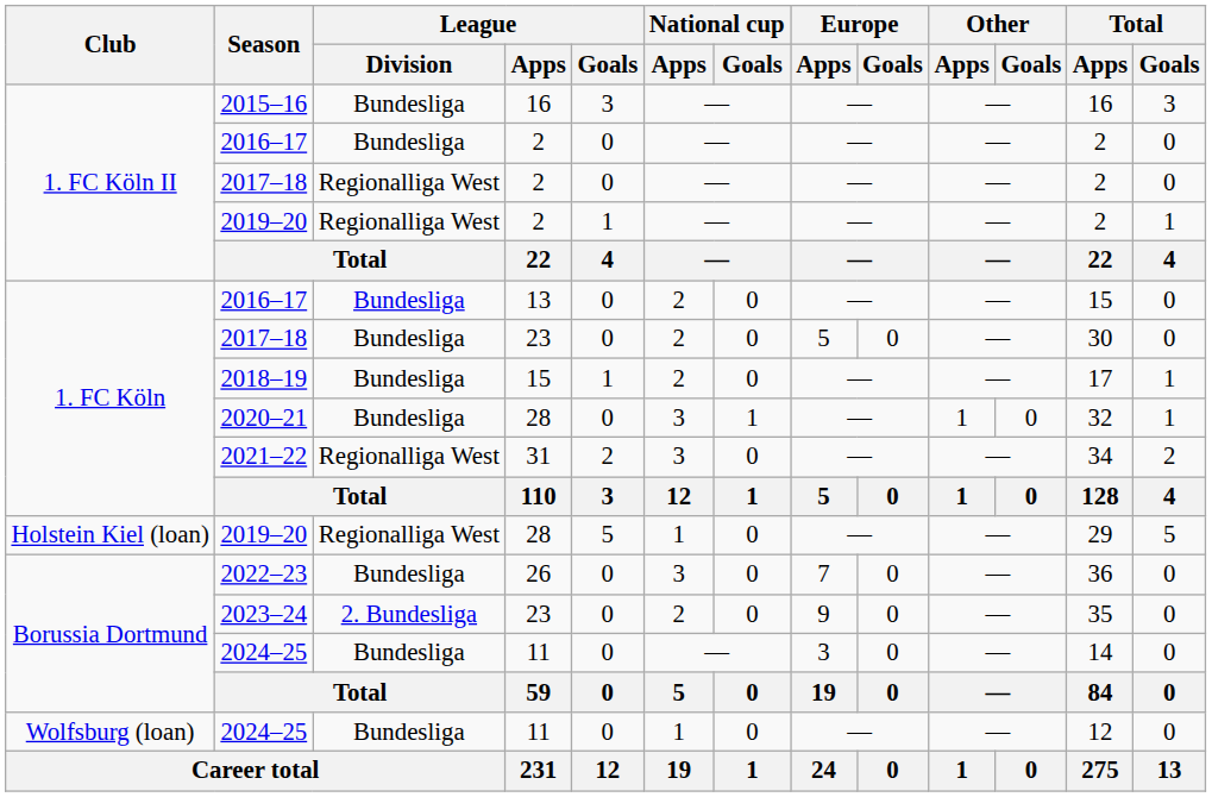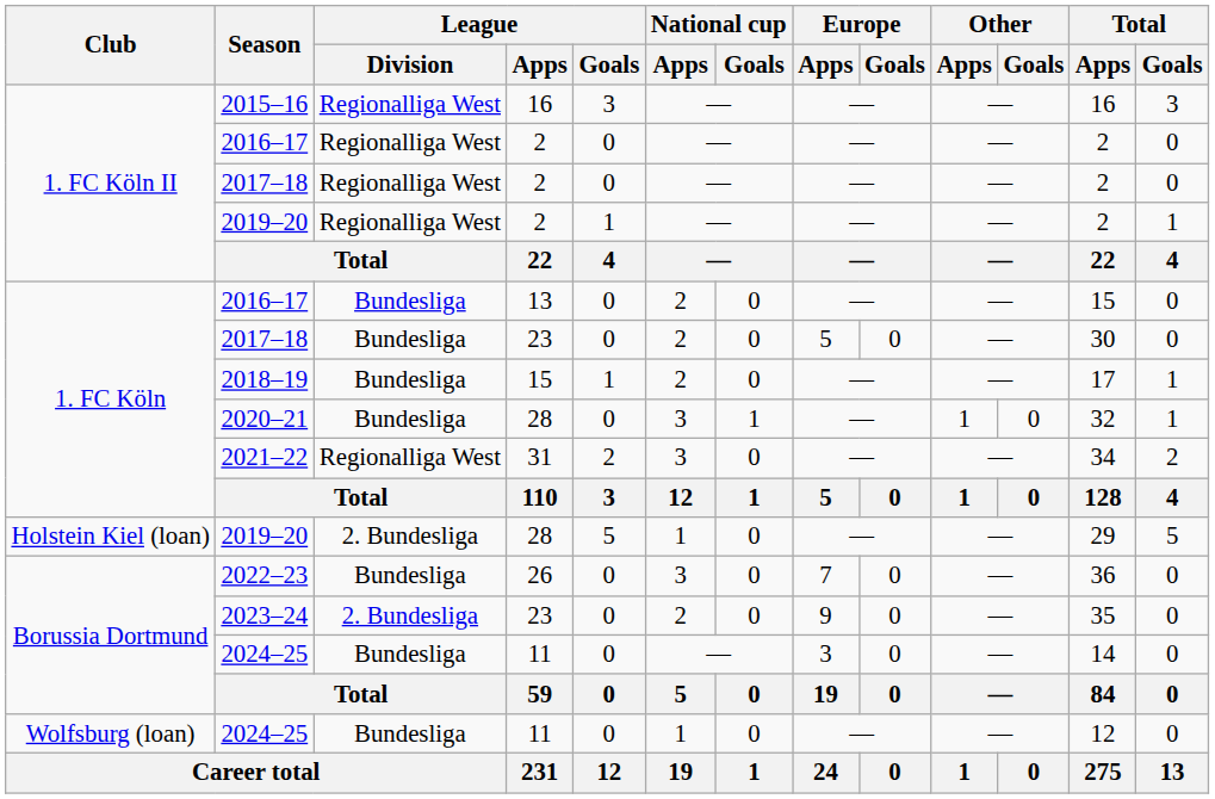 <table class="wikitable" style="text-align:center">
 <tr>
 <th rowspan="2">Club</th>
 <th rowspan="2">Season</th>
 <th colspan="3">League</th>
 <th colspan="2">National cup</th>
 <th colspan="2">Europe</th>
 <th colspan="2">Other</th>
 <th colspan="2">Total</th>
 </tr>
 <tr>
 <th>Division</th>
 <th>Apps</th>
 <th>Goals</th>
 <th>Apps</th>
 <th>Goals</th>
 <th>Apps</th>
 <th>Goals</th>
 <th>Apps</th>
 <th>Goals</th>
 <th>Apps</th>
 <th>Goals</th>
 </tr>
 <tr>
 <td rowspan="5"><a href='#'>1. FC Köln II</a></td>
 <td><a href='#'>2015–16</a></td>
-<td>Bundesliga</td>
+<td><a href='#'>Regionalliga West</a></td>
 <td>16</td>
 <td>3</td>
 <td colspan="2">—</td>
 <td colspan="2">—</td>
 <td colspan="2">—</td>
 <td>16</td>
 <td>3</td>
 </tr>
 <tr>
 <td><a href='#'>2016–17</a></td>
-<td>Bundesliga</td>
+<td>Regionalliga West</td>
 <td>2</td>
 <td>0</td>
 <td colspan="2">—</td>
 <td colspan="2">—</td>
 <td colspan="2">—</td>
 <td>2</td>
 <td>0</td>
 </tr>
 <tr>
 <td><a href='#'>2017–18</a></td>
 <td>Regionalliga West</td>
 <td>2</td>
 <td>0</td>
 <td colspan="2">—</td>
 <td colspan="2">—</td>
 <td colspan="2">—</td>
 <td>2</td>
 <td>0</td>
 </tr>
 <tr>
 <td><a href='#'>2019–20</a></td>
 <td>Regionalliga West</td>
 <td>2</td>
 <td>1</td>
 <td colspan="2">—</td>
 <td colspan="2">—</td>
 <td colspan="2">—</td>
 <td>2</td>
 <td>1</td>
 </tr>
 <tr>
 <th colspan="2">Total</th>
 <th>22</th>
 <th>4</th>
 <th colspan="2">—</th>
 <th colspan="2">—</th>
 <th colspan="2">—</th>
 <th>22</th>
 <th>4</th>
 </tr>
 <tr>
 <td rowspan="6"><a href='#'>1. FC Köln</a></td>
 <td><a href='#'>2016–17</a></td>
 <td><a href='#'>Bundesliga</a></td>
 <td>13</td>
 <td>0</td>
 <td>2</td>
 <td>0</td>
 <td colspan="2">—</td>
 <td colspan="2">—</td>
 <td>15</td>
 <td>0</td>
 </tr>
 <tr>
 <td><a href='#'>2017–18</a></td>
 <td>Bundesliga</td>
 <td>23</td>
 <td>0</td>
 <td>2</td>
 <td>0</td>
 <td>5</td>
 <td>0</td>
 <td colspan="2">—</td>
 <td>30</td>
 <td>0</td>
 </tr>
 <tr>
 <td><a href='#'>2018–19</a></td>
 <td>Bundesliga</td>
 <td>15</td>
 <td>1</td>
 <td>2</td>
 <td>0</td>
 <td colspan="2">—</td>
 <td colspan="2">—</td>
 <td>17</td>
 <td>1</td>
 </tr>
 <tr>
 <td><a href='#'>2020–21</a></td>
 <td>Bundesliga</td>
 <td>28</td>
 <td>0</td>
 <td>3</td>
 <td>1</td>
 <td colspan="2">—</td>
 <td>1</td>
 <td>0</td>
 <td>32</td>
 <td>1</td>
 </tr>
 <tr>
 <td><a href='#'>2021–22</a></td>
 <td>Regionalliga West</td>
 <td>31</td>
 <td>2</td>
 <td>3</td>
 <td>0</td>
 <td colspan="2">—</td>
 <td colspan="2">—</td>
 <td>34</td>
 <td>2</td>
 </tr>
 <tr>
 <th colspan="2">Total</th>
 <th>110</th>
 <th>3</th>
 <th>12</th>
 <th>1</th>
 <th>5</th>
 <th>0</th>
 <th>1</th>
 <th>0</th>
 <th>128</th>
 <th>4</th>
 </tr>
 <tr>
 <td><a href='#'>Holstein Kiel</a> (loan)</td>
 <td><a href='#'>2019–20</a></td>
-<td>Regionalliga West</td>
+<td>2. Bundesliga</td>
 <td>28</td>
 <td>5</td>
 <td>1</td>
 <td>0</td>
 <td colspan="2">—</td>
 <td colspan="2">—</td>
 <td>29</td>
 <td>5</td>
 </tr>
 <tr>
 <td rowspan="4"><a href='#'>Borussia Dortmund</a></td>
 <td><a href='#'>2022–23</a></td>
 <td>Bundesliga</td>
 <td>26</td>
 <td>0</td>
 <td>3</td>
 <td>0</td>
 <td>7</td>
 <td>0</td>
 <td colspan="2">—</td>
 <td>36</td>
 <td>0</td>
 </tr>
 <tr>
 <td><a href='#'>2023–24</a></td>
 <td><a href='#'>2. Bundesliga</a></td>
 <td>23</td>
 <td>0</td>
 <td>2</td>
 <td>0</td>
 <td>9</td>
 <td>0</td>
 <td colspan="2">—</td>
 <td>35</td>
 <td>0</td>
 </tr>
 <tr>
 <td><a href='#'>2024–25</a></td>
 <td>Bundesliga</td>
 <td>11</td>
 <td>0</td>
 <td colspan="2">—</td>
 <td>3</td>
 <td>0</td>
 <td colspan="2">—</td>
 <td>14</td>
 <td>0</td>
 </tr>
 <tr>
 <th colspan="2">Total</th>
 <th>59</th>
 <th>0</th>
 <th>5</th>
 <th>0</th>
 <th>19</th>
 <th>0</th>
 <th colspan="2">—</th>
 <th>84</th>
 <th>0</th>
 </tr>
 <tr>
 <td><a href='#'>Wolfsburg</a> (loan)</td>
 <td><a href='#'>2024–25</a></td>
 <td>Bundesliga</td>
 <td>11</td>
 <td>0</td>
 <td>1</td>
 <td>0</td>
 <td colspan="2">—</td>
 <td colspan="2">—</td>
 <td>12</td>
 <td>0</td>
 </tr>
 <tr>
 <th colspan="3">Career total</th>
 <th>231</th>
 <th>12</th>
 <th>19</th>
 <th>1</th>
 <th>24</th>
 <th>0</th>
 <th>1</th>
 <th>0</th>
 <th>275</th>
 <th>13</th>
 </tr>
 </table>
